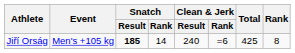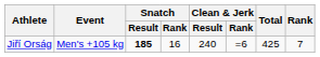 <table class="wikitable" style="font-size:90%">
 <tr>
 <th rowspan="2">Athlete</th>
 <th rowspan="2">Event</th>
 <th colspan="2">Snatch</th>
 <th colspan="2">Clean & Jerk</th>
 <th rowspan="2">Total</th>
 <th rowspan="2">Rank</th>
 </tr>
 <tr style="font-size:95%">
 <th>Result</th>
 <th>Rank</th>
 <th>Result</th>
 <th>Rank</th>
 </tr>
 <tr align=center>
 <td align=left><a href='#'>Jiří Orság</a></td>
 <td align=left><a href='#'>Men's +105 kg</a></td>
 <td><strong>185</strong></td>
-<td>14</td>
+<td>16</td>
 <td>240</td>
 <td>=6</td>
 <td>425</td>
-<td>8</td>
+<td>7</td>
 </tr>
 </table>
